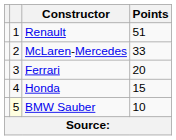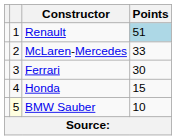 <table class="wikitable" style="font-size: 85%;">
 <tr>
 <th></th>
 <th></th>
 <th>Constructor</th>
 <th>Points</th>
 </tr>
 <tr>
 <td></td>
 <td align="center">1</td>
 <td> <a href='#'>Renault</a></td>
-<td>51</td>
+<td style="background: lightblue;">51</td>
 </tr>
 <tr>
 <td></td>
 <td align="center">2</td>
 <td> <a href='#'>McLaren</a>-<a href='#'>Mercedes</a></td>
 <td>33</td>
 </tr>
 <tr>
 <td></td>
 <td align="center">3</td>
 <td> <a href='#'>Ferrari</a></td>
-<td>20</td>
+<td>30</td>
 </tr>
 <tr>
 <td></td>
 <td align="center">4</td>
 <td> <a href='#'>Honda</a></td>
 <td>15</td>
 </tr>
 <tr>
 <td></td>
 <td align="center" style="background: lightyellow;">5</td>
 <td> <a href='#'>BMW Sauber</a></td>
 <td>10</td>
 </tr>
 <tr>
 <th colspan=4>Source: </th>
 </tr>
 </table>
